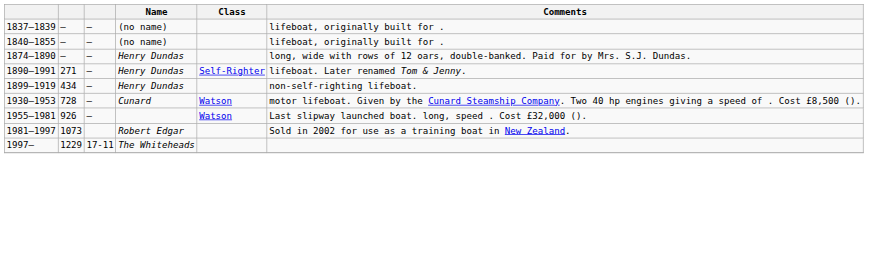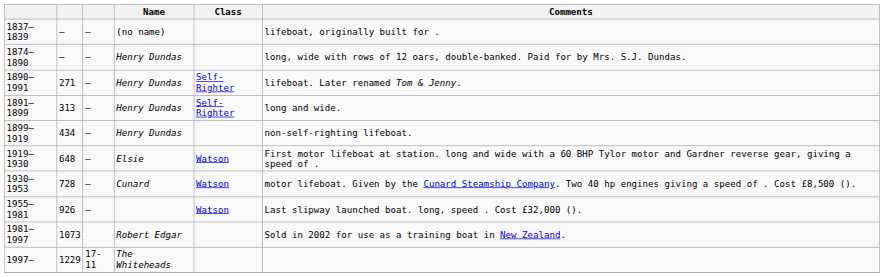 <table class="wikitable sortable">
 <tr>
 <th></th>
 <th></th>
 <th></th>
 <th>Name</th>
 <th>Class</th>
 <th class=unsortable>Comments</th>
 </tr>
 <tr>
 <td>1837–1839</td>
-<td>—</td>
-<td>—</td>
-<td>(no name)</td>
-<td></td>
-<td> lifeboat, originally built for .</td>
-</tr>
-<tr>
-<td>1840–1855</td>
 <td>—</td>
 <td>—</td>
 <td>(no name)</td>
 <td></td>
 <td> lifeboat, originally built for .</td>
 </tr>
 <tr>
 <td>1874–1890</td>
 <td>—</td>
 <td>—</td>
 <td><em>Henry Dundas</em></td>
 <td></td>
 <td> long,  wide with rows of 12 oars, double-banked. Paid for by Mrs. S.J. Dundas.</td>
 </tr>
 <tr>
 <td>1890–1991</td>
 <td>271</td>
 <td>—</td>
 <td><em>Henry Dundas</em></td>
 <td><a href='#'>Self-Righter</a></td>
 <td> lifeboat. Later renamed <em>Tom & Jenny</em>.</td>
 </tr>
 <tr>
+<td>1891–1899</td>
+<td>313</td>
+<td>—</td>
+<td><em>Henry Dundas</em></td>
+<td><a href='#'>Self-Righter</a></td>
+<td> long and  wide.</td>
+</tr>
+<tr>
 <td>1899–1919</td>
 <td>434</td>
 <td>—</td>
 <td><em>Henry Dundas</em></td>
 <td></td>
 <td> non-self-righting lifeboat.</td>
+</tr>
+<tr>
+<td>1919–1930</td>
+<td>648</td>
+<td>—</td>
+<td><em>Elsie</em></td>
+<td><a href='#'>Watson</a></td>
+<td>First motor lifeboat at station.  long and  wide with a 60 BHP Tylor motor and Gardner reverse gear, giving a speed of .</td>
 </tr>
 <tr>
 <td>1930–1953</td>
 <td>728</td>
 <td>—</td>
 <td><em>Cunard</em></td>
 <td><a href='#'>Watson</a></td>
 <td> motor lifeboat. Given by the <a href='#'>Cunard Steamship Company</a>. Two 40 hp engines giving a speed of . Cost £8,500 ().</td>
 </tr>
 <tr>
 <td>1955–1981</td>
 <td>926</td>
 <td>—</td>
 <td><em></em></td>
 <td><a href='#'>Watson</a></td>
 <td>Last slipway launched boat.  long, speed . Cost £32,000 ().</td>
 </tr>
 <tr>
 <td>1981–1997</td>
 <td>1073</td>
 <td></td>
 <td><em>Robert Edgar</em></td>
 <td></td>
 <td>Sold in 2002 for use as a training boat in <a href='#'>New Zealand</a>.</td>
 </tr>
 <tr>
 <td>1997–</td>
 <td>1229</td>
 <td>17-11</td>
 <td><em>The Whiteheads</em></td>
 <td></td>
 <td></td>
 </tr>
 <tr>
 </tr>
 </table>
